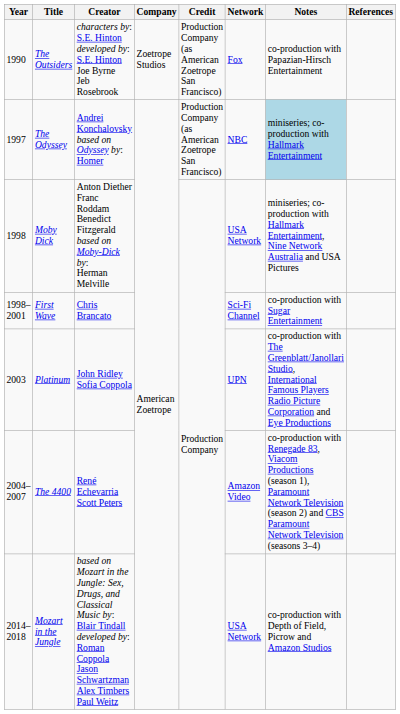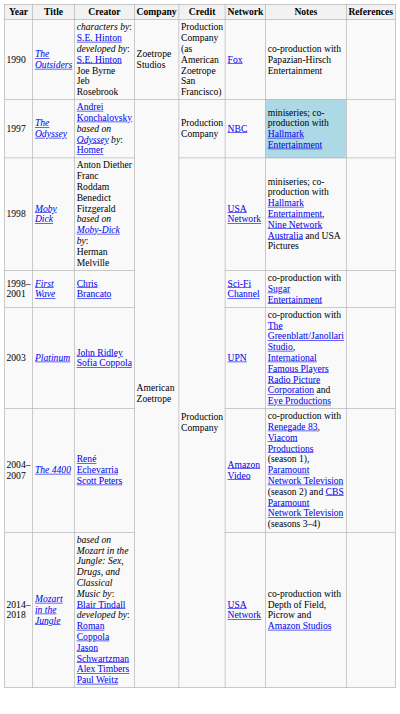 <table class="wikitable sortable">
 <tr>
 <th>Year</th>
 <th>Title</th>
 <th>Creator</th>
 <th>Company</th>
 <th>Credit</th>
 <th>Network</th>
 <th>Notes</th>
 <th>References</th>
 </tr>
 <tr>
 <td>1990</td>
 <td><em><a href='#'>The Outsiders</a></em></td>
 <td><em>characters by</em>:<br><a href='#'>S.E. Hinton</a><br><em>developed by</em>:<br><a href='#'>S.E. Hinton</a><br>Joe Byrne<br>Jeb Rosebrook</td>
 <td>Zoetrope Studios</td>
 <td>Production Company (as American Zoetrope San Francisco)</td>
 <td><a href='#'>Fox</a></td>
 <td>co-production with Papazian-Hirsch Entertainment</td>
 <td></td>
 </tr>
 <tr>
 <td>1997</td>
 <td><em><a href='#'>The Odyssey</a></em></td>
 <td><a href='#'>Andrei Konchalovsky</a><br><em>based on <a href='#'>Odyssey</a> by</em>:<br><a href='#'>Homer</a></td>
 <td rowspan="6">American Zoetrope</td>
-<td>Production Company (as American Zoetrope San Francisco)</td>
+<td>Production Company</td>
 <td><a href='#'>NBC</a></td>
 <td style="background: lightblue;">miniseries; co-production with <a href='#'>Hallmark Entertainment</a></td>
 <td></td>
 </tr>
 <tr>
 <td>1998</td>
 <td><em><a href='#'>Moby Dick</a></em></td>
 <td>Anton Diether<br>Franc Roddam<br>Benedict Fitzgerald<br><em>based on <a href='#'>Moby-Dick</a> by</em>:<br>Herman Melville</td>
 <td rowspan="5">Production Company</td>
 <td><a href='#'>USA Network</a></td>
 <td>miniseries; co-production with <a href='#'>Hallmark Entertainment</a>, <a href='#'>Nine Network Australia</a> and USA Pictures</td>
 <td></td>
 </tr>
 <tr>
 <td>1998–2001</td>
 <td><em><a href='#'>First Wave</a></em></td>
 <td><a href='#'>Chris Brancato</a></td>
 <td><a href='#'>Sci-Fi Channel</a></td>
 <td>co-production with <a href='#'>Sugar Entertainment</a></td>
 <td></td>
 </tr>
 <tr>
 <td>2003</td>
 <td><em><a href='#'>Platinum</a></em></td>
 <td><a href='#'>John Ridley</a><br><a href='#'>Sofia Coppola</a></td>
 <td><a href='#'>UPN</a></td>
 <td>co-production with <a href='#'>The Greenblatt/Janollari Studio</a>, <a href='#'>International Famous Players Radio Picture Corporation</a> and <a href='#'>Eye Productions</a></td>
 <td></td>
 </tr>
 <tr>
 <td>2004–2007</td>
 <td><em><a href='#'>The 4400</a></em></td>
 <td><a href='#'>René Echevarria</a><br><a href='#'>Scott Peters</a></td>
 <td><a href='#'>Amazon Video</a></td>
 <td>co-production with <a href='#'>Renegade 83</a>, <a href='#'>Viacom Productions</a> (season 1), <a href='#'>Paramount Network Television</a> (season 2) and <a href='#'>CBS Paramount Network Television</a> (seasons 3–4)</td>
 <td></td>
 </tr>
 <tr>
 <td>2014–2018</td>
 <td><em><a href='#'>Mozart in the Jungle</a></em></td>
 <td><em>based on Mozart in the Jungle: Sex, Drugs, and Classical Music by</em>:<br><a href='#'>Blair Tindall</a><br><em>developed by</em>:<br><a href='#'>Roman Coppola</a><br><a href='#'>Jason Schwartzman</a><br><a href='#'>Alex Timbers</a><br><a href='#'>Paul Weitz</a></td>
 <td><a href='#'>USA Network</a></td>
 <td>co-production with Depth of Field, Picrow and <a href='#'>Amazon Studios</a></td>
 <td></td>
 </tr>
 </table>
